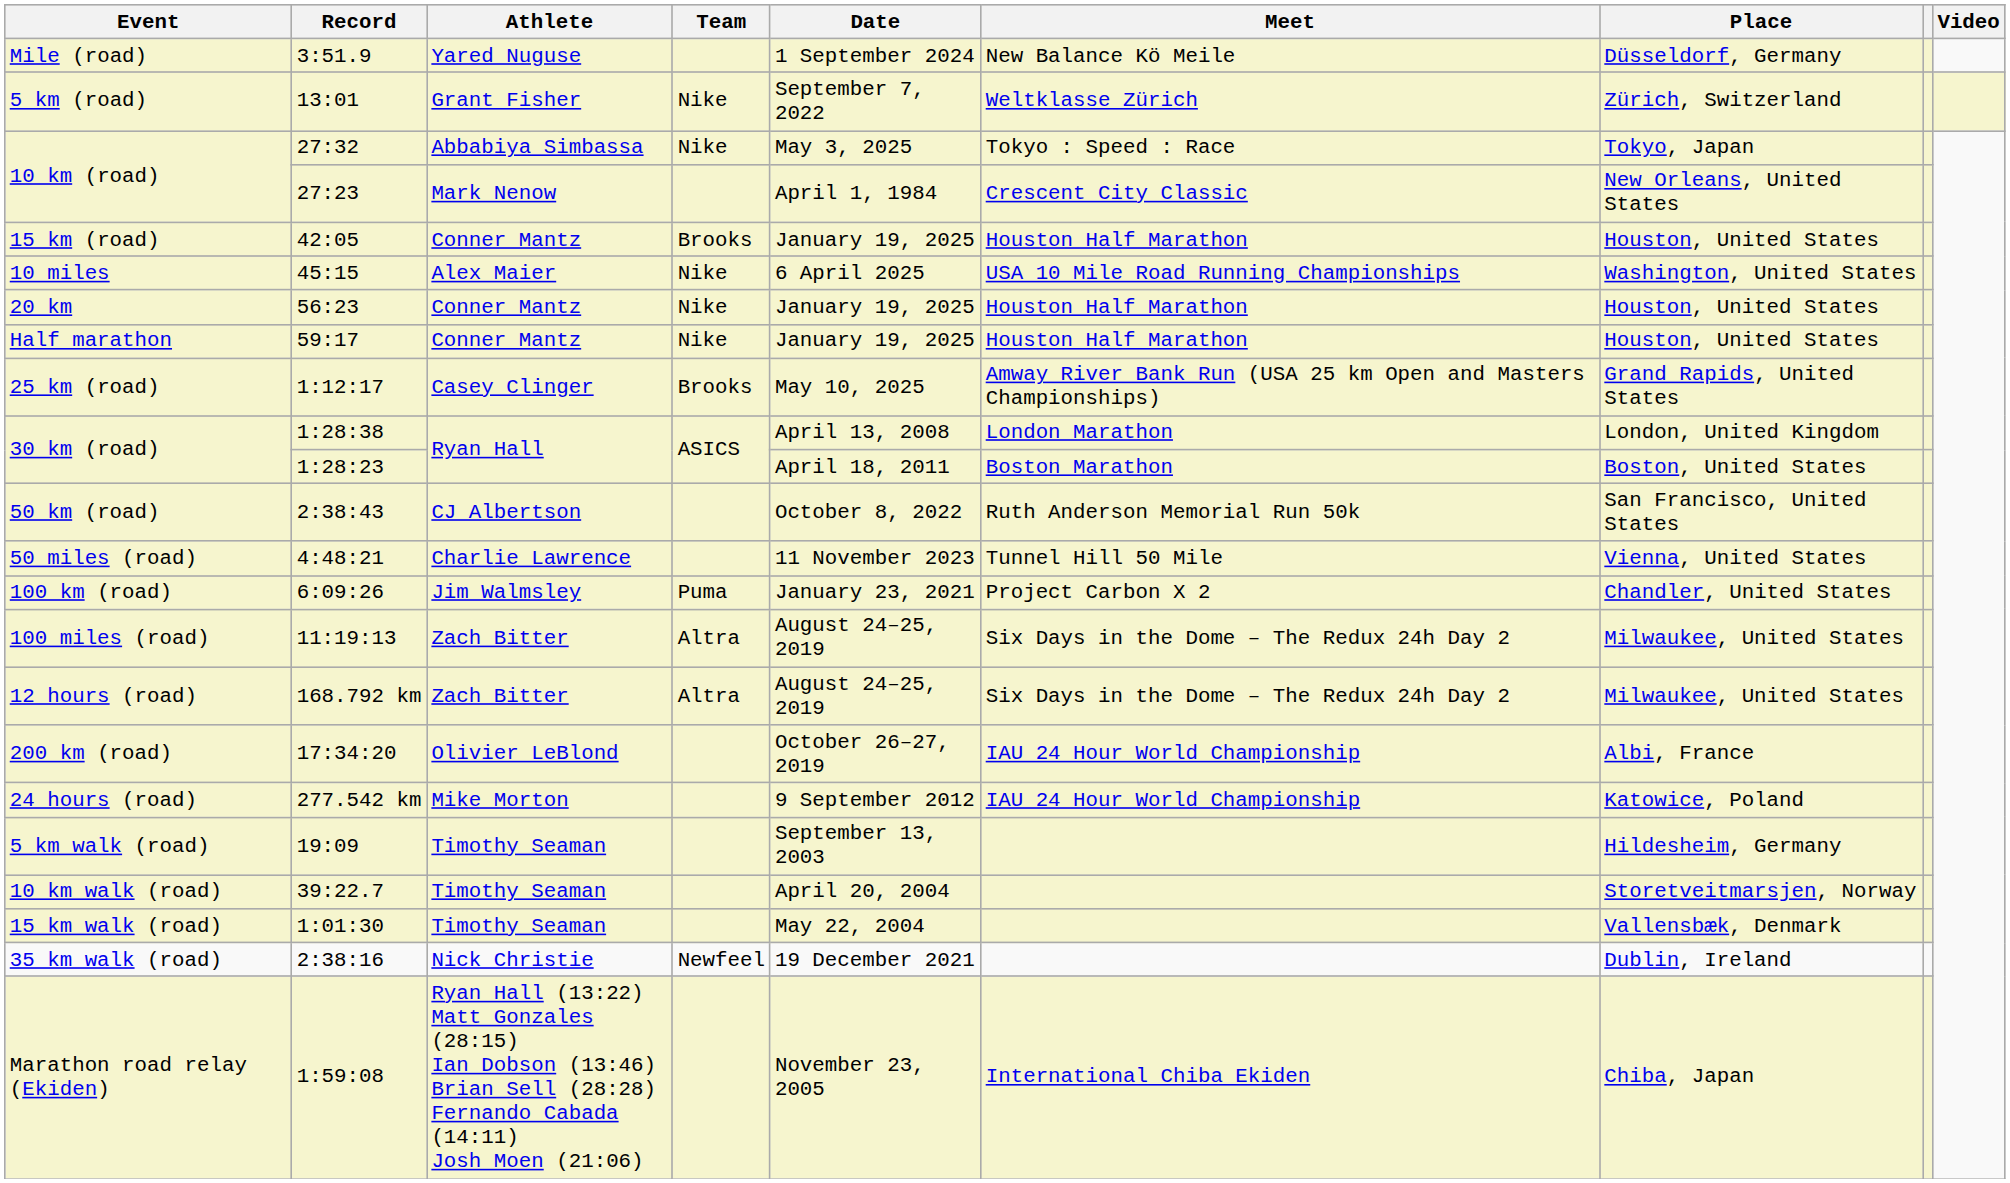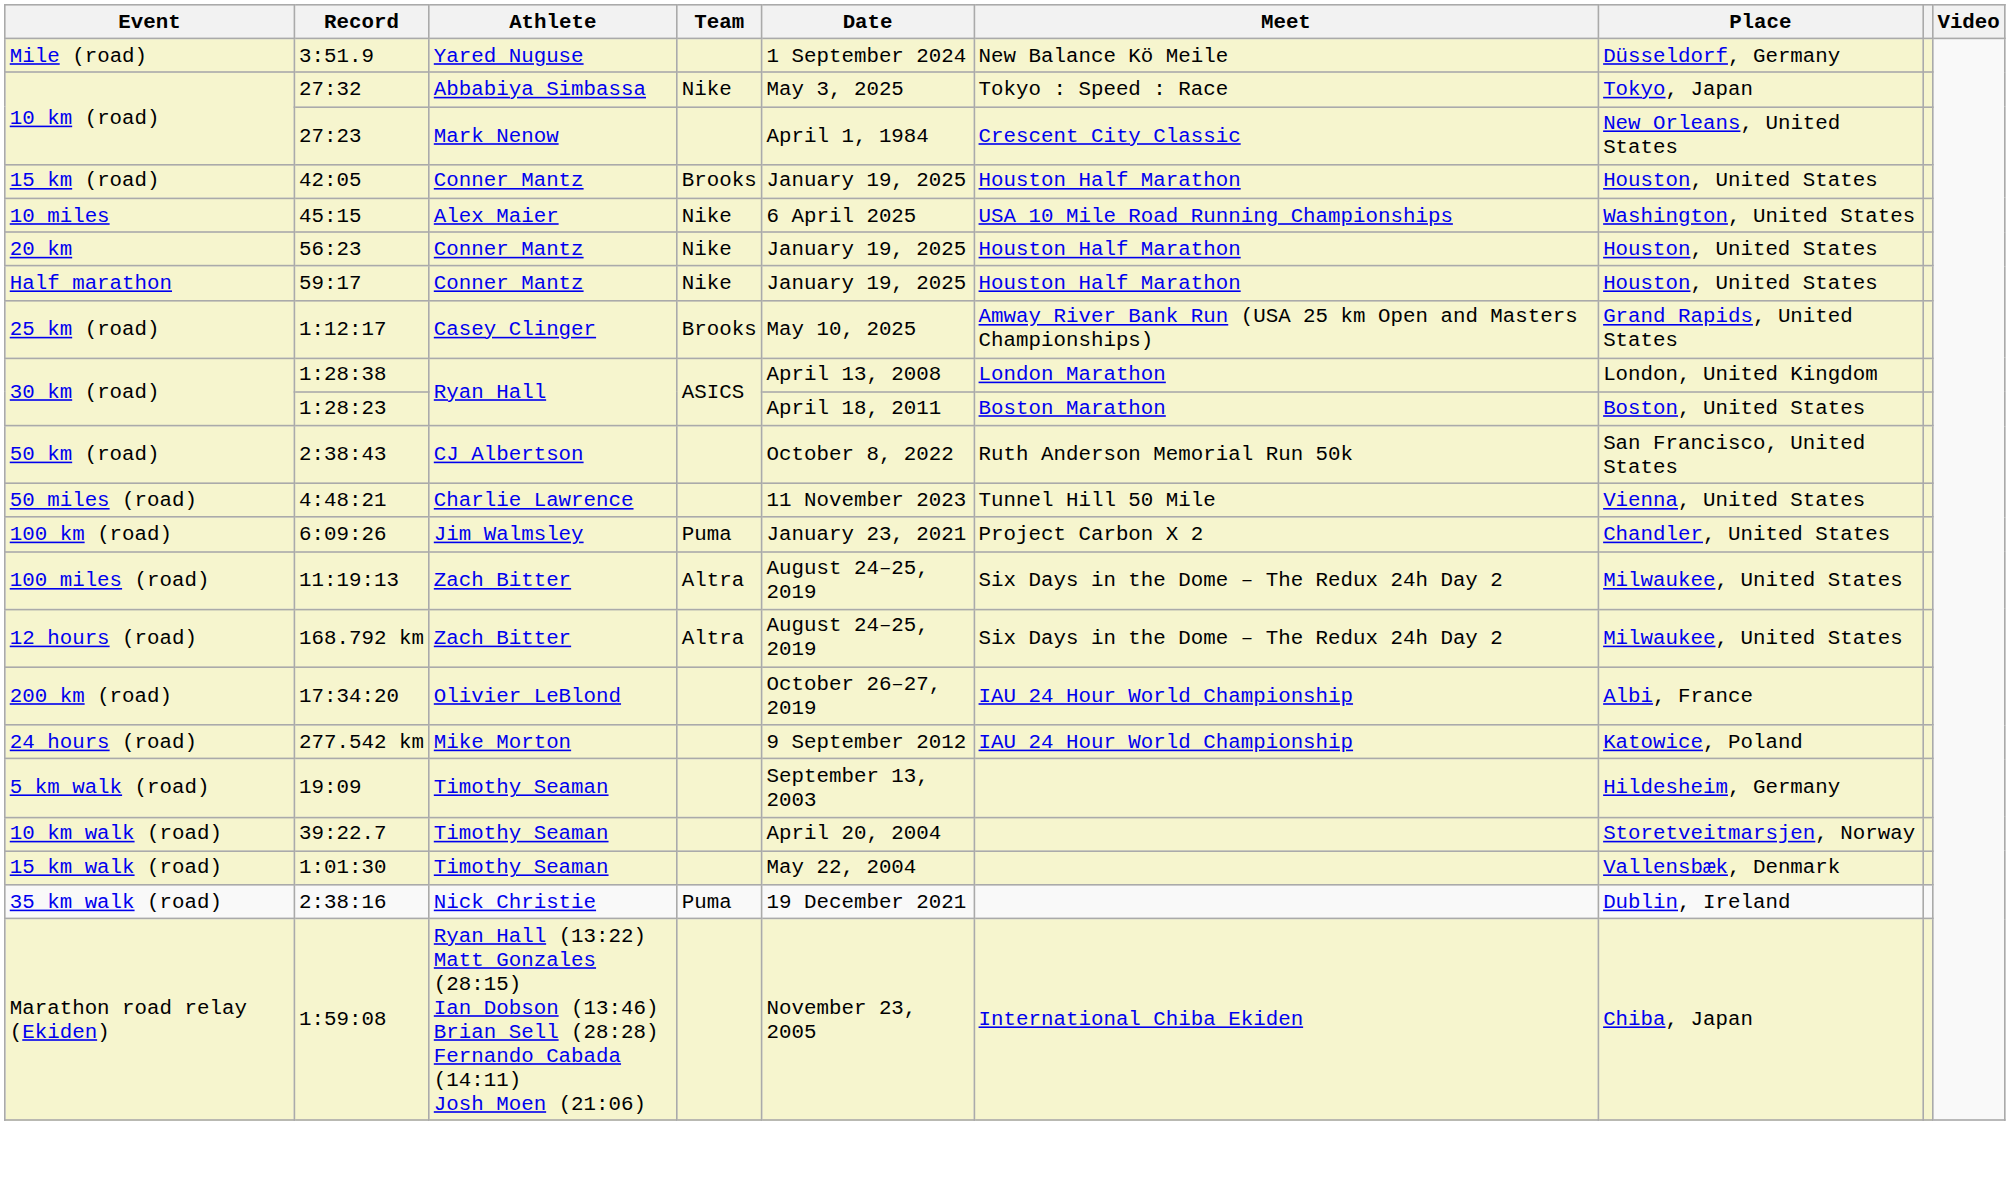 <table class="wikitable">
 <tr>
 <th>Event</th>
 <th>Record</th>
 <th>Athlete</th>
 <th>Team</th>
 <th>Date</th>
 <th>Meet</th>
 <th>Place</th>
 <th></th>
 <th>Video</th>
 </tr>
 <tr style="background:#f6F5CE;">
 <td><a href='#'>Mile</a> (road)</td>
 <td>3:51.9 </td>
 <td><a href='#'>Yared Nuguse</a></td>
 <td></td>
 <td>1 September 2024</td>
 <td>New Balance Kö Meile</td>
 <td><a href='#'>Düsseldorf</a>, Germany</td>
-<td></td>
-</tr>
-<tr style="background:#f6F5CE;">
-<td><a href='#'>5 km</a> (road)</td>
-<td>13:01</td>
-<td><a href='#'>Grant Fisher</a></td>
-<td>Nike</td>
-<td>September 7, 2022</td>
-<td><a href='#'>Weltklasse Zürich</a></td>
-<td><a href='#'>Zürich</a>, Switzerland</td>
-<td></td>
 <td></td>
 </tr>
 <tr style="background:#f6F5CE;">
 <td rowspan=2><a href='#'>10 km</a> (road)</td>
 <td>27:32</td>
 <td><a href='#'>Abbabiya Simbassa</a></td>
 <td>Nike</td>
 <td>May 3, 2025</td>
 <td>Tokyo : Speed : Race</td>
 <td><a href='#'>Tokyo</a>, Japan</td>
 <td></td>
 </tr>
 <tr style="background:#f6F5CE;">
 <td>27:23  </td>
 <td><a href='#'>Mark Nenow</a></td>
 <td></td>
 <td>April 1, 1984</td>
 <td><a href='#'>Crescent City Classic</a></td>
 <td><a href='#'>New Orleans</a>, United States</td>
 <td></td>
 </tr>
 <tr style="background:#f6F5CE;">
 <td><a href='#'>15 km</a> (road)</td>
 <td>42:05</td>
 <td><a href='#'>Conner Mantz</a></td>
 <td>Brooks</td>
 <td>January 19, 2025</td>
 <td><a href='#'>Houston Half Marathon</a></td>
 <td><a href='#'>Houston</a>, United States</td>
 <td></td>
 </tr>
 <tr style="background:#f6F5CE;">
 <td><a href='#'>10 miles</a></td>
 <td>45:15</td>
 <td><a href='#'>Alex Maier</a></td>
 <td>Nike</td>
 <td>6 April 2025</td>
 <td><a href='#'>USA 10 Mile Road Running Championships</a></td>
 <td><a href='#'>Washington</a>, United States</td>
 <td></td>
 </tr>
 <tr style="background:#f6F5CE;">
 <td><a href='#'>20 km</a></td>
 <td>56:23</td>
 <td><a href='#'>Conner Mantz</a></td>
 <td>Nike</td>
 <td>January 19, 2025</td>
 <td><a href='#'>Houston Half Marathon</a></td>
 <td><a href='#'>Houston</a>, United States</td>
 <td></td>
 </tr>
 <tr style="background:#f6F5CE;">
 <td><a href='#'>Half marathon</a></td>
 <td>59:17</td>
 <td><a href='#'>Conner Mantz</a></td>
 <td>Nike</td>
 <td>January 19, 2025</td>
 <td><a href='#'>Houston Half Marathon</a></td>
 <td><a href='#'>Houston</a>, United States</td>
 <td></td>
 </tr>
 <tr style="background:#f6F5CE;">
 <td><a href='#'>25 km</a> (road)</td>
 <td>1:12:17</td>
 <td><a href='#'>Casey Clinger</a></td>
 <td>Brooks</td>
 <td>May 10, 2025</td>
 <td><a href='#'>Amway River Bank Run</a> (USA 25 km Open and Masters Championships)</td>
 <td><a href='#'>Grand Rapids</a>, United States</td>
 <td></td>
 </tr>
 <tr style="background:#f6F5CE;">
 <td rowspan="2"><a href='#'>30 km</a> (road)</td>
 <td>1:28:38</td>
 <td rowspan="2"><a href='#'>Ryan Hall</a></td>
 <td rowspan="2">ASICS</td>
 <td>April 13, 2008</td>
 <td><a href='#'>London Marathon</a></td>
 <td>London, United Kingdom</td>
 <td></td>
 </tr>
 <tr style="background:#f6F5CE;">
 <td>1:28:23  </td>
 <td>April 18, 2011</td>
 <td><a href='#'>Boston Marathon</a></td>
 <td><a href='#'>Boston</a>, United States</td>
 <td></td>
 </tr>
 <tr style="background:#f6F5CE;">
 <td><a href='#'>50 km</a> (road)</td>
 <td>2:38:43</td>
 <td><a href='#'>CJ Albertson</a></td>
 <td></td>
 <td>October 8, 2022</td>
 <td>Ruth Anderson Memorial Run 50k</td>
 <td>San Francisco, United States</td>
 <td></td>
 </tr>
 <tr style="background:#f6F5CE;">
 <td><a href='#'>50 miles</a> (road)</td>
 <td>4:48:21</td>
 <td><a href='#'>Charlie Lawrence</a></td>
 <td></td>
 <td>11 November 2023</td>
 <td>Tunnel Hill 50 Mile</td>
 <td><a href='#'>Vienna</a>, United States</td>
 <td></td>
 </tr>
 <tr style="background:#f6F5CE;">
 <td><a href='#'>100 km</a> (road)</td>
 <td>6:09:26</td>
 <td><a href='#'>Jim Walmsley</a></td>
 <td>Puma</td>
 <td>January 23, 2021</td>
 <td>Project Carbon X 2</td>
 <td><a href='#'>Chandler</a>, United States</td>
 <td></td>
 </tr>
 <tr style="background:#f6F5CE;">
 <td><a href='#'>100 miles</a> (road)</td>
 <td>11:19:13</td>
 <td><a href='#'>Zach Bitter</a></td>
 <td>Altra</td>
 <td>August 24–25, 2019</td>
 <td>Six Days in the Dome – The Redux 24h Day 2</td>
 <td><a href='#'>Milwaukee</a>, United States</td>
 <td></td>
 </tr>
 <tr style="background:#f6F5CE;">
 <td><a href='#'>12 hours</a> (road)</td>
 <td>168.792 km</td>
 <td><a href='#'>Zach Bitter</a></td>
 <td>Altra</td>
 <td>August 24–25, 2019</td>
 <td>Six Days in the Dome – The Redux 24h Day 2</td>
 <td><a href='#'>Milwaukee</a>, United States</td>
 <td></td>
 </tr>
 <tr style="background:#f6F5CE;">
 <td><a href='#'>200 km</a> (road)</td>
 <td>17:34:20</td>
 <td><a href='#'>Olivier LeBlond</a></td>
 <td></td>
 <td>October 26–27, 2019</td>
 <td><a href='#'>IAU 24 Hour World Championship</a></td>
 <td><a href='#'>Albi</a>, France</td>
 <td></td>
 </tr>
 <tr style="background:#f6F5CE;">
 <td><a href='#'>24 hours</a> (road)</td>
 <td>277.542 km</td>
 <td><a href='#'>Mike Morton</a></td>
 <td></td>
 <td>9 September 2012</td>
 <td><a href='#'>IAU 24 Hour World Championship</a></td>
 <td><a href='#'>Katowice</a>, Poland</td>
 <td></td>
 </tr>
 <tr style="background:#f6F5CE;">
 <td><a href='#'>5 km walk</a> (road)</td>
 <td>19:09</td>
 <td><a href='#'>Timothy Seaman</a></td>
 <td></td>
 <td>September 13, 2003</td>
 <td></td>
 <td><a href='#'>Hildesheim</a>, Germany</td>
 <td></td>
 </tr>
 <tr style="background:#f6F5CE;">
 <td><a href='#'>10 km walk</a> (road)</td>
 <td>39:22.7</td>
 <td><a href='#'>Timothy Seaman</a></td>
 <td></td>
 <td>April 20, 2004</td>
 <td></td>
 <td><a href='#'>Storetveitmarsjen</a>, Norway</td>
 <td></td>
 </tr>
 <tr style="background:#f6F5CE;">
 <td><a href='#'>15 km walk</a> (road)</td>
 <td>1:01:30</td>
 <td><a href='#'>Timothy Seaman</a></td>
 <td></td>
 <td>May 22, 2004</td>
 <td></td>
 <td><a href='#'>Vallensbæk</a>, Denmark</td>
 <td></td>
 </tr>
 <tr>
 <td><a href='#'>35 km walk</a> (road)</td>
 <td>2:38:16</td>
 <td><a href='#'>Nick Christie</a></td>
-<td>Newfeel</td>
+<td>Puma</td>
 <td>19 December 2021</td>
 <td></td>
 <td><a href='#'>Dublin</a>, Ireland</td>
 <td></td>
 </tr>
 <tr style="background:#f6F5CE;">
 <td>Marathon road relay (<a href='#'>Ekiden</a>)</td>
 <td>1:59:08</td>
 <td><a href='#'>Ryan Hall</a> (13:22)<br><a href='#'>Matt Gonzales</a> (28:15)<br><a href='#'>Ian Dobson</a> (13:46)<br><a href='#'>Brian Sell</a> (28:28)<br><a href='#'>Fernando Cabada</a> (14:11)<br><a href='#'>Josh Moen</a> (21:06)</td>
 <td></td>
 <td>November 23, 2005</td>
 <td><a href='#'>International Chiba Ekiden</a></td>
 <td><a href='#'>Chiba</a>, Japan</td>
 <td></td>
 </tr>
 </table>
